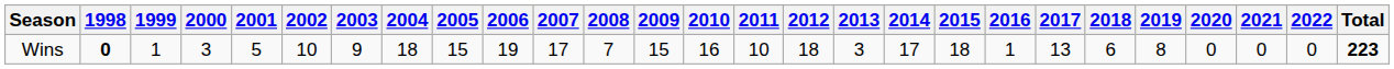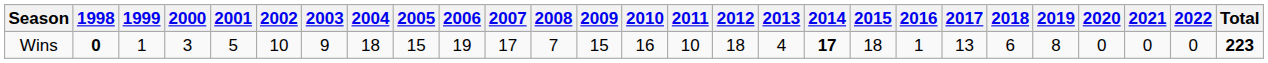 <table class="wikitable" style=font-size:95%>
 <tr style="background:#ffc;">
 <th scope="col">Season</th>
 <th scope="col"><a href='#'>1998</a></th>
 <th scope="col"><a href='#'>1999</a></th>
 <th scope="col"><a href='#'>2000</a></th>
 <th scope="col"><a href='#'>2001</a></th>
 <th scope="col"><a href='#'>2002</a></th>
 <th scope="col"><a href='#'>2003</a></th>
 <th scope="col"><a href='#'>2004</a></th>
 <th scope="col"><a href='#'>2005</a></th>
 <th scope="col"><a href='#'>2006</a></th>
 <th scope="col"><a href='#'>2007</a></th>
 <th scope="col"><a href='#'>2008</a></th>
 <th scope="col"><a href='#'>2009</a></th>
 <th scope="col"><a href='#'>2010</a></th>
 <th scope="col"><a href='#'>2011</a></th>
 <th scope="col"><a href='#'>2012</a></th>
 <th scope="col"><a href='#'>2013</a></th>
 <th scope="col"><a href='#'>2014</a></th>
 <th scope="col"><a href='#'>2015</a></th>
 <th scope="col"><a href='#'>2016</a></th>
 <th scope="col"><a href='#'>2017</a></th>
 <th scope="col"><a href='#'>2018</a></th>
 <th scope="col"><a href='#'>2019</a></th>
 <th scope="col"><a href='#'>2020</a></th>
 <th scope="col"><a href='#'>2021</a></th>
 <th scope="col"><a href='#'>2022</a></th>
 <th scope="col">Total</th>
 </tr>
 <tr align=center>
 <td>Wins</td>
 <td><strong>0</strong></td>
 <td>1</td>
 <td>3</td>
 <td>5</td>
 <td>10</td>
 <td>9</td>
 <td>18</td>
 <td>15</td>
 <td>19</td>
 <td>17</td>
 <td>7</td>
 <td>15</td>
 <td>16</td>
 <td>10</td>
 <td>18</td>
-<td>3</td>
-<td>17</td>
+<td>4</td>
+<td><strong>17</strong></td>
 <td>18</td>
 <td>1</td>
 <td>13</td>
 <td>6</td>
 <td>8</td>
 <td>0</td>
 <td>0</td>
 <td>0</td>
 <td><strong>223</strong></td>
 </tr>
 </table>
